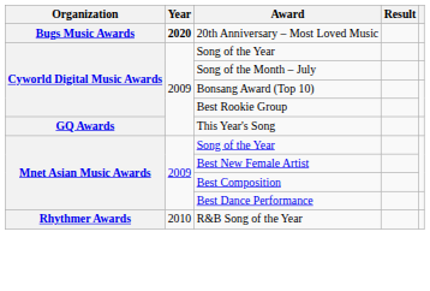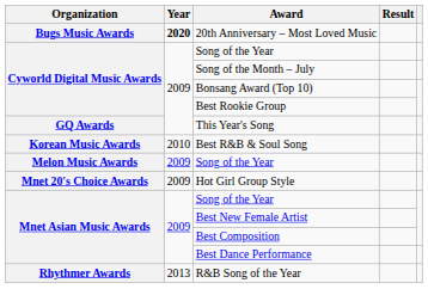 <table class="wikitable plainrowheaders sortable">
 <tr>
 <th scope="col">Organization</th>
 <th scope="col">Year</th>
 <th scope="col">Award</th>
 <th scope="col">Result</th>
 <th class="unsortable"></th>
 </tr>
 <tr>
 <th rowspan="1" scope="row"><a href='#'>Bugs Music Awards</a></th>
 <td><strong>2020</strong></td>
 <td>20th Anniversary – Most Loved Music</td>
 <td></td>
 <td align="center"></td>
 </tr>
 <tr>
 <th rowspan="4" scope="row"><a href='#'>Cyworld Digital Music Awards</a></th>
 <td rowspan="5">2009</td>
 <td>Song of the Year</td>
 <td></td>
 <td align="center"></td>
 </tr>
 <tr>
 <td>Song of the Month – July</td>
 <td></td>
 <td align="center"></td>
 </tr>
 <tr>
 <td>Bonsang Award (Top 10)</td>
 <td></td>
 <td rowspan="2" align="center"></td>
 </tr>
 <tr>
 <td>Best Rookie Group</td>
 <td></td>
 </tr>
 <tr>
 <th scope="row"><a href='#'>GQ Awards</a></th>
 <td>This Year's Song</td>
 <td></td>
 <td align="center"></td>
 </tr>
 <tr>
+<th scope="row"><a href='#'>Korean Music Awards</a></th>
+<td>2010</td>
+<td>Best R&B & Soul Song</td>
+<td></td>
+<td align="center"></td>
+</tr>
+<tr>
+<th scope="row"><a href='#'>Melon Music Awards</a></th>
+<td><a href='#'>2009</a></td>
+<td><a href='#'>Song of the Year</a></td>
+<td></td>
+<td align="center"></td>
+</tr>
+<tr>
+<th scope="row"><a href='#'>Mnet 20's Choice Awards</a></th>
+<td>2009</td>
+<td>Hot Girl Group Style</td>
+<td></td>
+<td></td>
+</tr>
+<tr>
 <th rowspan="4" scope="row"><a href='#'>Mnet Asian Music Awards</a></th>
 <td rowspan="4"><a href='#'>2009</a></td>
 <td><a href='#'>Song of the Year</a></td>
 <td></td>
 <td rowspan="3" align="center"></td>
 </tr>
 <tr>
 <td><a href='#'>Best New Female Artist</a></td>
 <td></td>
 </tr>
 <tr>
 <td><a href='#'>Best Composition</a></td>
 <td></td>
 </tr>
 <tr>
 <td><a href='#'>Best Dance Performance</a></td>
 <td></td>
 <td align="center"></td>
 </tr>
 <tr>
 <th scope="row"><a href='#'>Rhythmer Awards</a></th>
-<td>2010</td>
+<td>2013</td>
 <td>R&B Song of the Year</td>
 <td></td>
 <td align="center"></td>
 </tr>
 </table>
